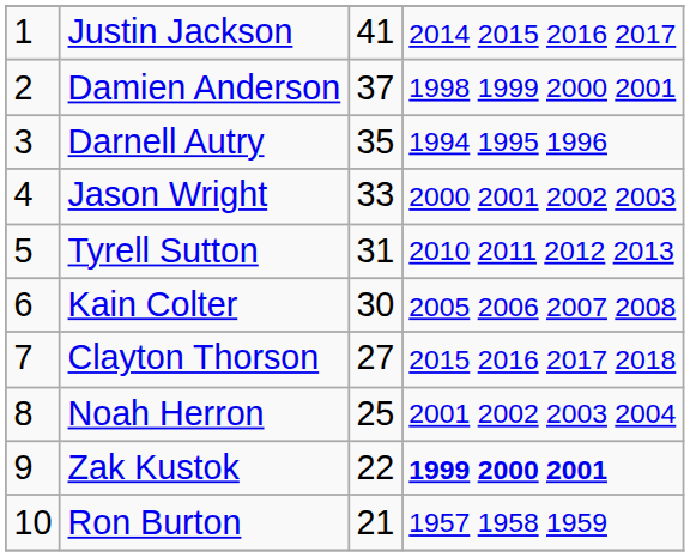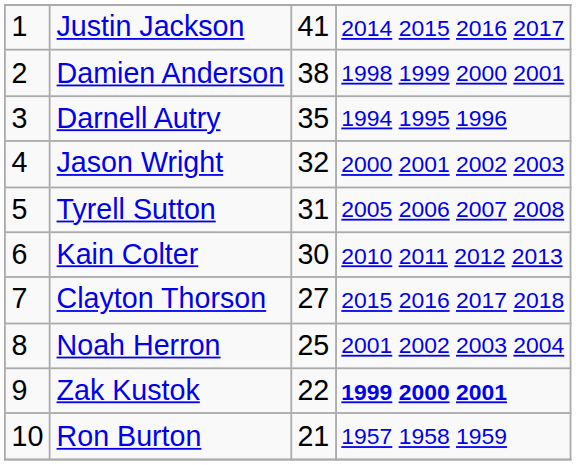 <table class="wikitable">
 <tr>
 </tr>
 <tr>
 <td>1</td>
 <td><a href='#'>Justin Jackson</a></td>
 <td>41</td>
 <td style="font-size:80%;"><a href='#'>2014</a> <a href='#'>2015</a> <a href='#'>2016</a> <a href='#'>2017</a></td>
 </tr>
 <tr>
 <td>2</td>
 <td><a href='#'>Damien Anderson</a></td>
-<td>37</td>
+<td>38</td>
 <td style="font-size:80%;"><a href='#'>1998</a> <a href='#'>1999</a> <a href='#'>2000</a> <a href='#'>2001</a></td>
 </tr>
 <tr>
 <td>3</td>
 <td><a href='#'>Darnell Autry</a></td>
 <td>35</td>
 <td style="font-size:80%;"><a href='#'>1994</a> <a href='#'>1995</a> <a href='#'>1996</a></td>
 </tr>
 <tr>
 <td>4</td>
 <td><a href='#'>Jason Wright</a></td>
-<td>33</td>
+<td>32</td>
 <td style="font-size:80%;"><a href='#'>2000</a> <a href='#'>2001</a> <a href='#'>2002</a> <a href='#'>2003</a></td>
 </tr>
 <tr>
 <td>5</td>
 <td><a href='#'>Tyrell Sutton</a></td>
 <td>31</td>
-<td style="font-size:80%;"><a href='#'>2010</a> <a href='#'>2011</a> <a href='#'>2012</a> <a href='#'>2013</a></td>
+<td style="font-size:80%;"><a href='#'>2005</a> <a href='#'>2006</a> <a href='#'>2007</a> <a href='#'>2008</a></td>
 </tr>
 <tr>
 <td>6</td>
 <td><a href='#'>Kain Colter</a></td>
 <td>30</td>
-<td style="font-size:80%;"><a href='#'>2005</a> <a href='#'>2006</a> <a href='#'>2007</a> <a href='#'>2008</a></td>
+<td style="font-size:80%;"><a href='#'>2010</a> <a href='#'>2011</a> <a href='#'>2012</a> <a href='#'>2013</a></td>
 </tr>
 <tr>
 <td>7</td>
 <td><a href='#'>Clayton Thorson</a></td>
 <td>27</td>
 <td style="font-size:80%;"><a href='#'>2015</a> <a href='#'>2016</a> <a href='#'>2017</a> <a href='#'>2018</a></td>
 </tr>
 <tr>
 <td>8</td>
 <td><a href='#'>Noah Herron</a></td>
 <td>25</td>
 <td style="font-size:80%;"><a href='#'>2001</a> <a href='#'>2002</a> <a href='#'>2003</a> <a href='#'>2004</a></td>
 </tr>
 <tr>
 <td>9</td>
 <td><a href='#'>Zak Kustok</a></td>
 <td>22</td>
 <td style="font-size:80%;"><strong><a href='#'>1999</a> <a href='#'>2000</a> <a href='#'>2001</a></strong></td>
 </tr>
 <tr>
 <td>10</td>
 <td><a href='#'>Ron Burton</a></td>
 <td>21</td>
 <td style="font-size:80%;"><a href='#'>1957</a> <a href='#'>1958</a> <a href='#'>1959</a></td>
 </tr>
 <tr>
 </tr>
 </table>
